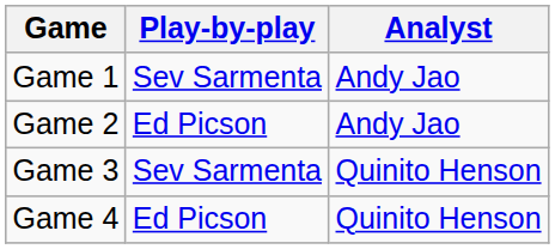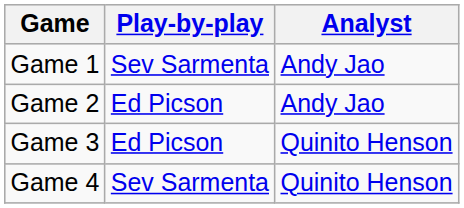 <table class=wikitable>
 <tr>
 <th>Game</th>
 <th><a href='#'>Play-by-play</a></th>
 <th><a href='#'>Analyst</a></th>
 </tr>
 <tr>
 <td>Game 1</td>
 <td><a href='#'>Sev Sarmenta</a></td>
 <td><a href='#'>Andy Jao</a></td>
 </tr>
 <tr>
 <td>Game 2</td>
 <td><a href='#'>Ed Picson</a></td>
 <td><a href='#'>Andy Jao</a></td>
 </tr>
 <tr>
 <td>Game 3</td>
-<td><a href='#'>Sev Sarmenta</a></td>
+<td><a href='#'>Ed Picson</a></td>
 <td><a href='#'>Quinito Henson</a></td>
 </tr>
 <tr>
 <td>Game 4</td>
-<td><a href='#'>Ed Picson</a></td>
+<td><a href='#'>Sev Sarmenta</a></td>
 <td><a href='#'>Quinito Henson</a></td>
 </tr>
 </table>
